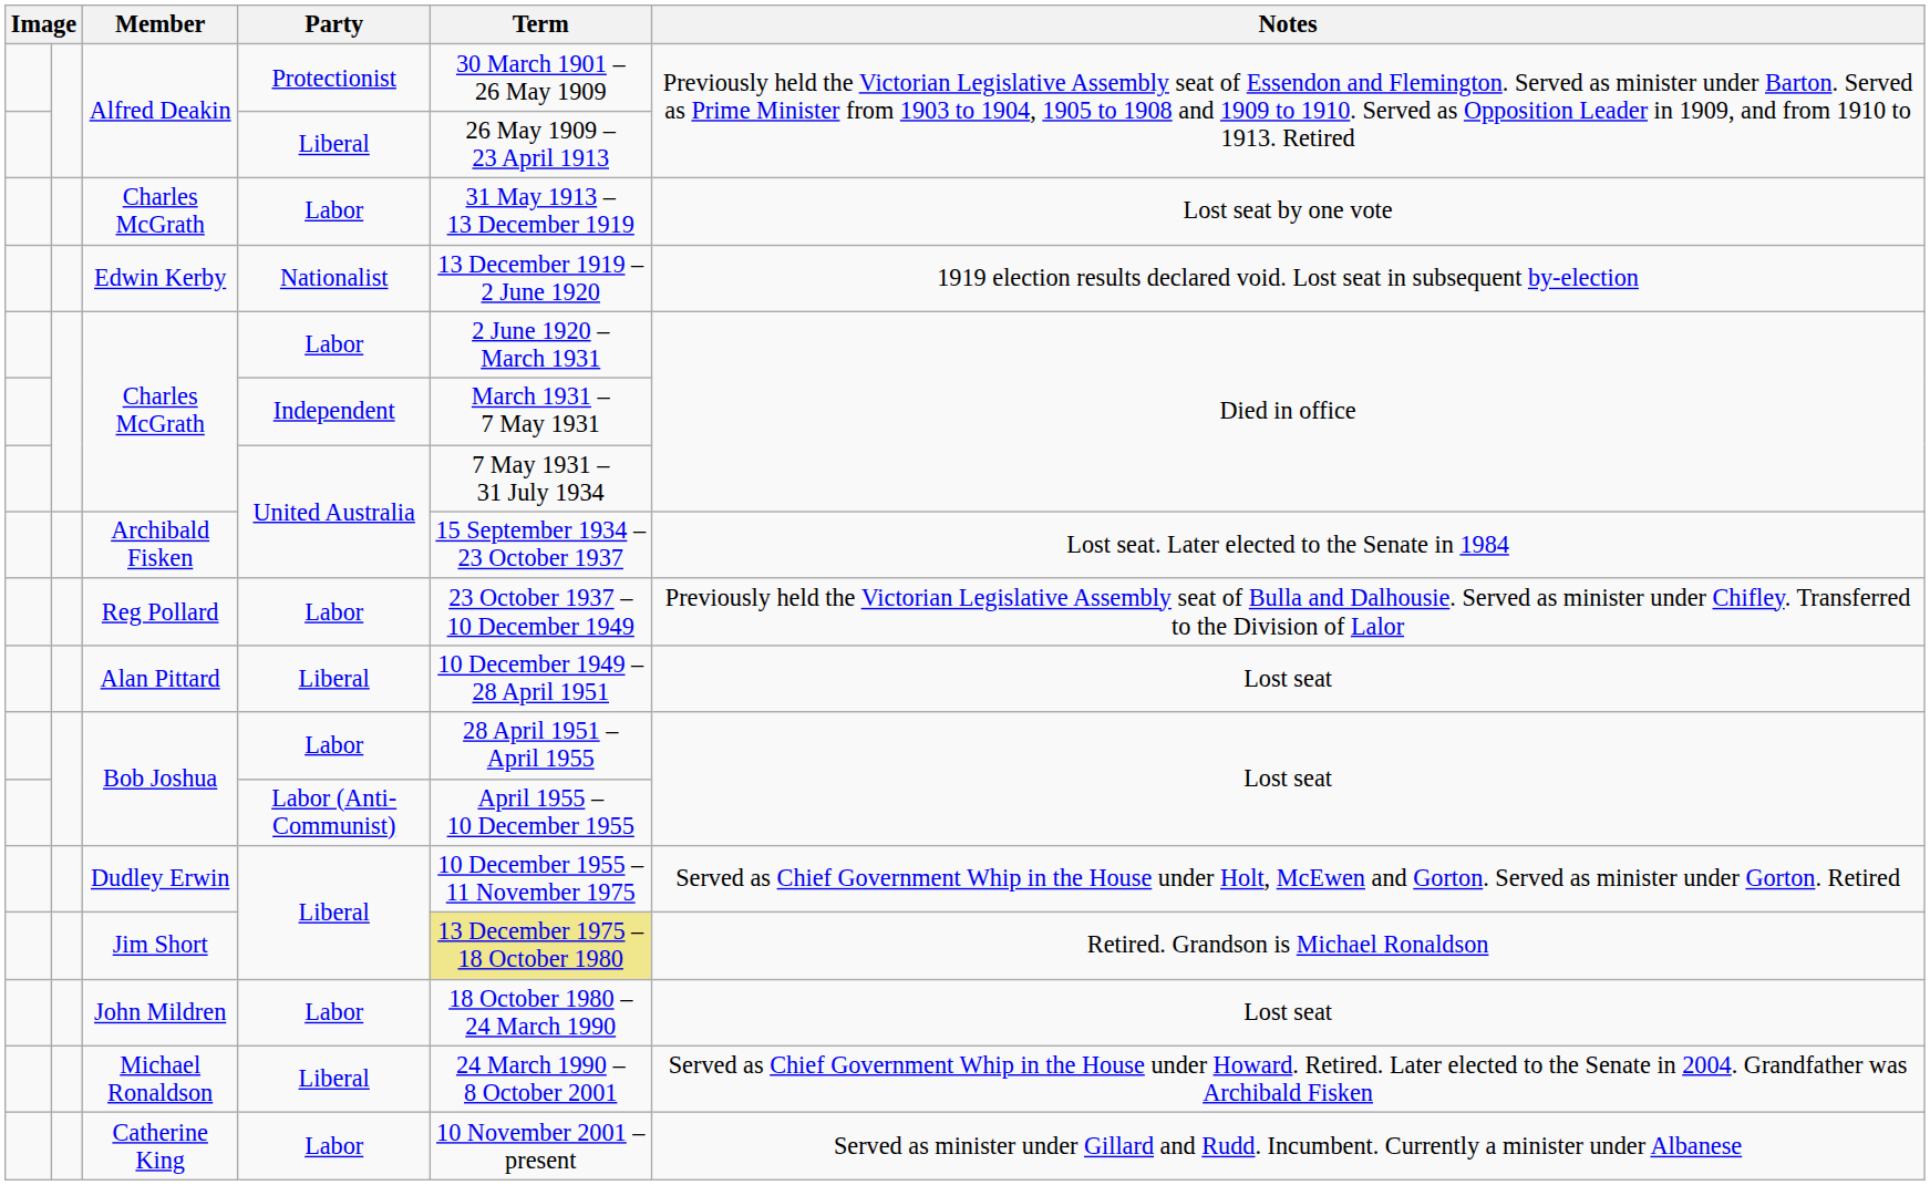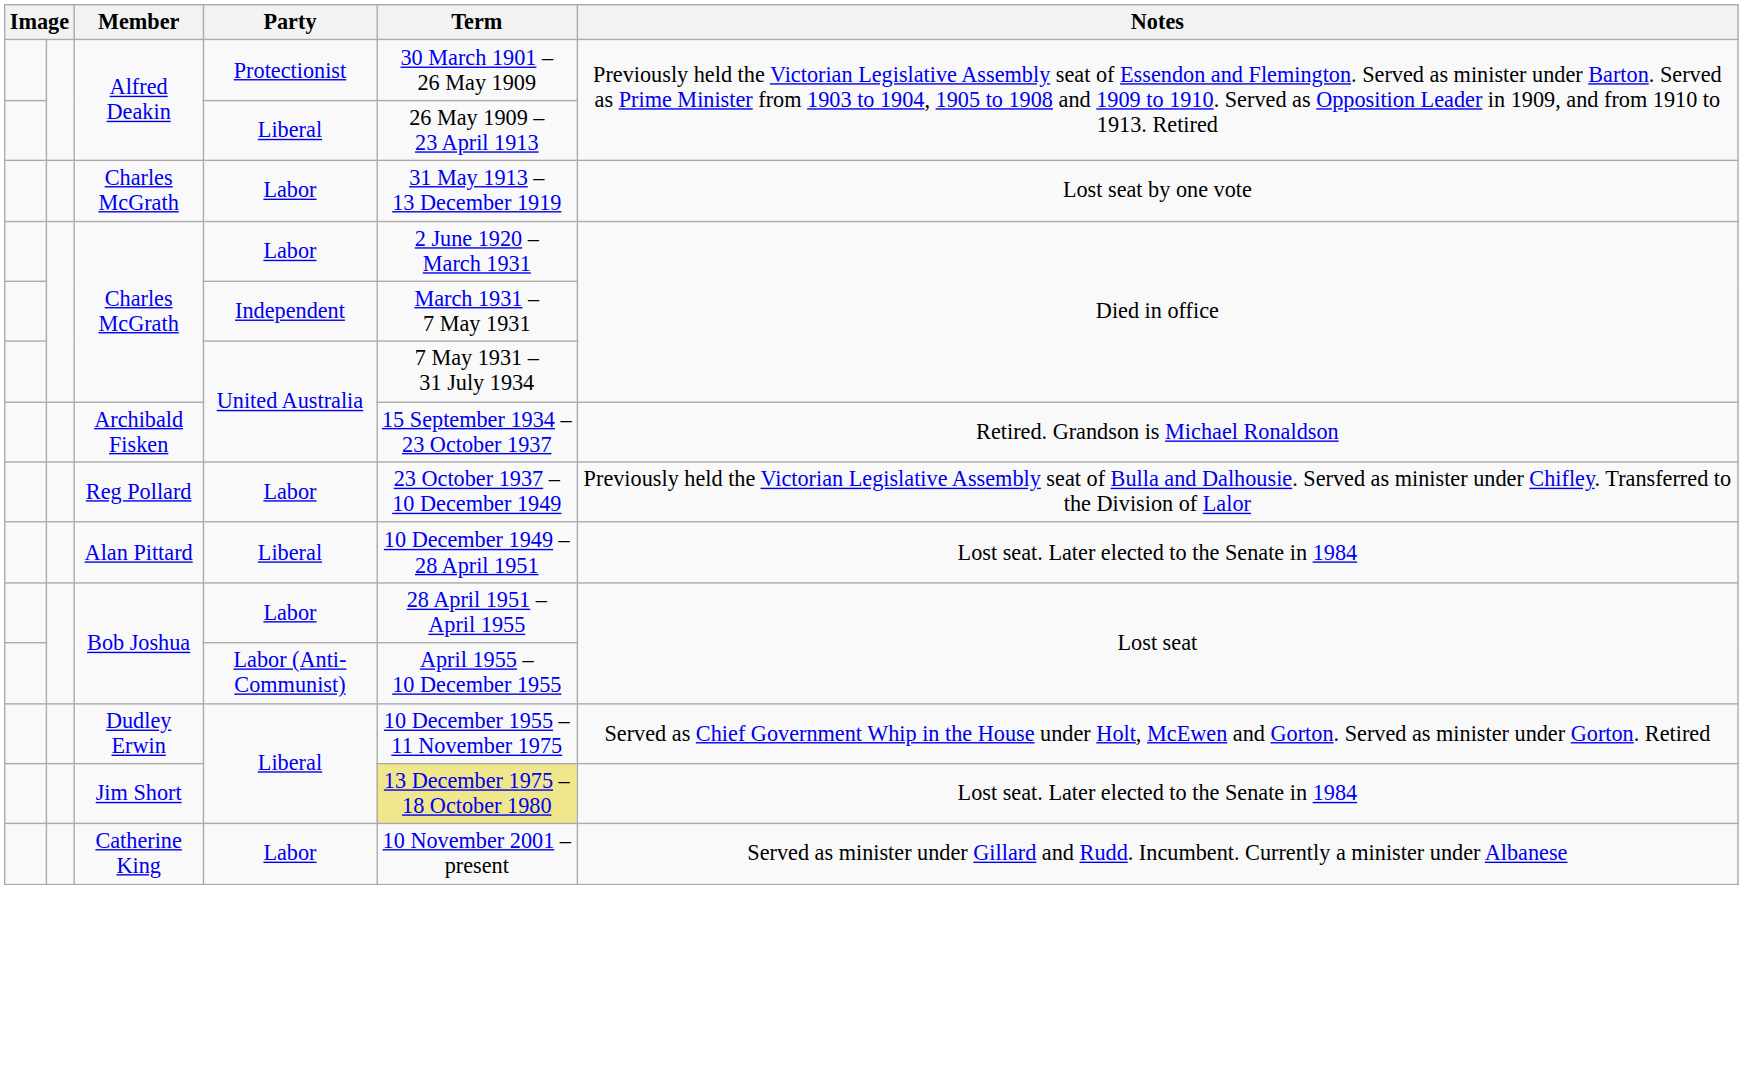 <table class=wikitable style="text-align:center">
 <tr>
 <th colspan=2>Image</th>
 <th>Member</th>
 <th>Party</th>
 <th>Term</th>
 <th>Notes</th>
 </tr>
 <tr>
 <td> </td>
 <td rowspan=2></td>
 <td rowspan=2><a href='#'>Alfred Deakin</a><br></td>
 <td><a href='#'>Protectionist</a></td>
 <td nowrap><a href='#'>30 March 1901</a> –<br>26 May 1909</td>
 <td rowspan=2>Previously held the <a href='#'>Victorian Legislative Assembly</a> seat of <a href='#'>Essendon and Flemington</a>. Served as minister under <a href='#'>Barton</a>. Served as <a href='#'>Prime Minister</a> from <a href='#'>1903 to 1904</a>, <a href='#'>1905 to 1908</a> and <a href='#'>1909 to 1910</a>. Served as <a href='#'>Opposition Leader</a> in 1909, and from 1910 to 1913. Retired</td>
 </tr>
 <tr>
 <td> </td>
 <td nowrap><a href='#'>Liberal</a></td>
 <td nowrap>26 May 1909 –<br><a href='#'>23 April 1913</a></td>
 </tr>
 <tr>
 <td> </td>
 <td></td>
 <td><a href='#'>Charles McGrath</a><br></td>
 <td><a href='#'>Labor</a></td>
 <td nowrap><a href='#'>31 May 1913</a> –<br><a href='#'>13 December 1919</a></td>
 <td>Lost seat by one vote</td>
 </tr>
 <tr>
 <td> </td>
-<td></td>
-<td><a href='#'>Edwin Kerby</a><br></td>
-<td><a href='#'>Nationalist</a></td>
-<td nowrap><a href='#'>13 December 1919</a> –<br><a href='#'>2 June 1920</a></td>
-<td>1919 election results declared void. Lost seat in subsequent <a href='#'>by-election</a></td>
-</tr>
-<tr>
-<td> </td>
 <td rowspan=3></td>
 <td rowspan=3><a href='#'>Charles McGrath</a><br></td>
 <td><a href='#'>Labor</a></td>
 <td nowrap><a href='#'>2 June 1920</a> –<br><a href='#'>March 1931</a></td>
 <td rowspan=3>Died in office</td>
 </tr>
 <tr>
 <td> </td>
 <td><a href='#'>Independent</a></td>
 <td nowrap><a href='#'>March 1931</a> –<br>7 May 1931</td>
 </tr>
 <tr>
 <td> </td>
 <td rowspan="2"><a href='#'>United Australia</a></td>
 <td nowrap>7 May 1931 –<br>31 July 1934</td>
 </tr>
 <tr>
 <td> </td>
 <td></td>
 <td><a href='#'>Archibald Fisken</a><br></td>
 <td nowrap><a href='#'>15 September 1934</a> –<br><a href='#'>23 October 1937</a></td>
-<td>Lost seat. Later elected to the Senate in <a href='#'>1984</a></td>
+<td>Retired. Grandson is <a href='#'>Michael Ronaldson</a></td>
 </tr>
 <tr>
 <td> </td>
 <td></td>
 <td><a href='#'>Reg Pollard</a><br></td>
 <td><a href='#'>Labor</a></td>
 <td nowrap><a href='#'>23 October 1937</a> –<br><a href='#'>10 December 1949</a></td>
 <td>Previously held the <a href='#'>Victorian Legislative Assembly</a> seat of <a href='#'>Bulla and Dalhousie</a>. Served as minister under <a href='#'>Chifley</a>. Transferred to the Division of <a href='#'>Lalor</a></td>
 </tr>
 <tr>
 <td> </td>
 <td></td>
 <td><a href='#'>Alan Pittard</a><br></td>
 <td><a href='#'>Liberal</a></td>
 <td nowrap><a href='#'>10 December 1949</a> –<br><a href='#'>28 April 1951</a></td>
-<td>Lost seat</td>
+<td>Lost seat. Later elected to the Senate in <a href='#'>1984</a></td>
 </tr>
 <tr>
 <td> </td>
 <td rowspan=2></td>
 <td rowspan=2><a href='#'>Bob Joshua</a><br></td>
 <td><a href='#'>Labor</a></td>
 <td nowrap><a href='#'>28 April 1951</a> –<br><a href='#'>April 1955</a></td>
 <td rowspan=2>Lost seat</td>
 </tr>
 <tr>
 <td> </td>
 <td><a href='#'>Labor (Anti-Communist)</a></td>
 <td nowrap><a href='#'>April 1955</a> –<br><a href='#'>10 December 1955</a></td>
 </tr>
 <tr>
 <td> </td>
 <td></td>
 <td><a href='#'>Dudley Erwin</a><br></td>
 <td rowspan="2"><a href='#'>Liberal</a></td>
 <td nowrap><a href='#'>10 December 1955</a> –<br><a href='#'>11 November 1975</a></td>
 <td>Served as <a href='#'>Chief Government Whip in the House</a> under <a href='#'>Holt</a>, <a href='#'>McEwen</a> and <a href='#'>Gorton</a>. Served as minister under <a href='#'>Gorton</a>. Retired</td>
 </tr>
 <tr>
 <td> </td>
 <td></td>
 <td><a href='#'>Jim Short</a><br></td>
 <td nowrap style="background: khaki;"><a href='#'>13 December 1975</a> –<br><a href='#'>18 October 1980</a></td>
-<td>Retired. Grandson is <a href='#'>Michael Ronaldson</a></td>
-</tr>
-<tr>
-<td> </td>
-<td></td>
-<td><a href='#'>John Mildren</a><br></td>
-<td><a href='#'>Labor</a></td>
-<td nowrap><a href='#'>18 October 1980</a> –<br><a href='#'>24 March 1990</a></td>
-<td>Lost seat</td>
-</tr>
-<tr>
-<td> </td>
-<td></td>
-<td><a href='#'>Michael Ronaldson</a><br></td>
-<td><a href='#'>Liberal</a></td>
-<td nowrap><a href='#'>24 March 1990</a> –<br><a href='#'>8 October 2001</a></td>
-<td>Served as <a href='#'>Chief Government Whip in the House</a> under <a href='#'>Howard</a>. Retired. Later elected to the Senate in <a href='#'>2004</a>. Grandfather was <a href='#'>Archibald Fisken</a></td>
+<td>Lost seat. Later elected to the Senate in <a href='#'>1984</a></td>
 </tr>
 <tr>
 <td> </td>
 <td></td>
 <td><a href='#'>Catherine King</a><br></td>
 <td><a href='#'>Labor</a></td>
 <td nowrap><a href='#'>10 November 2001</a> –<br>present</td>
 <td>Served as minister under <a href='#'>Gillard</a> and <a href='#'>Rudd</a>. Incumbent. Currently a minister under <a href='#'>Albanese</a></td>
 </tr>
 </table>
